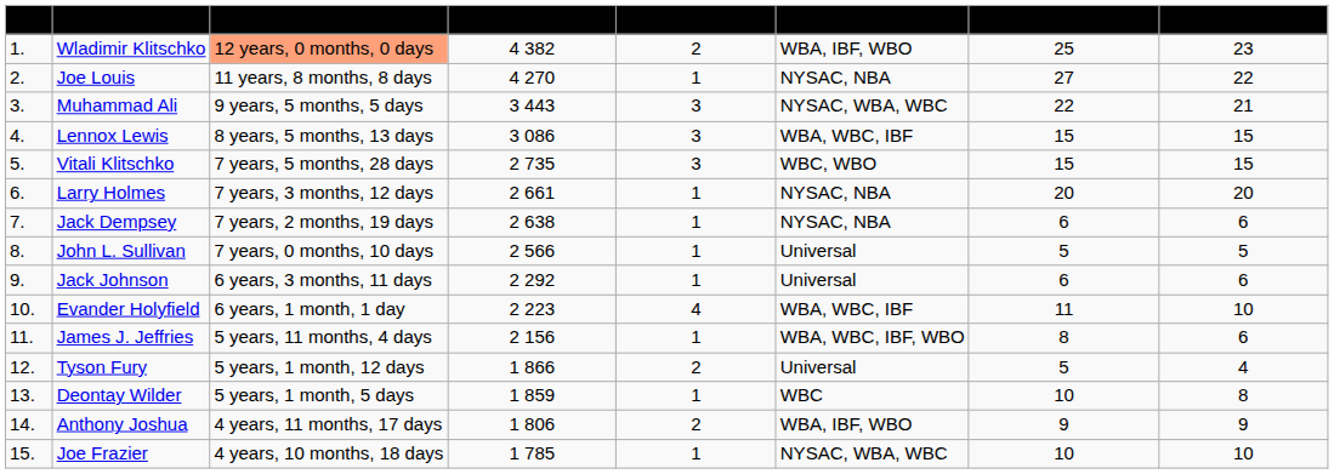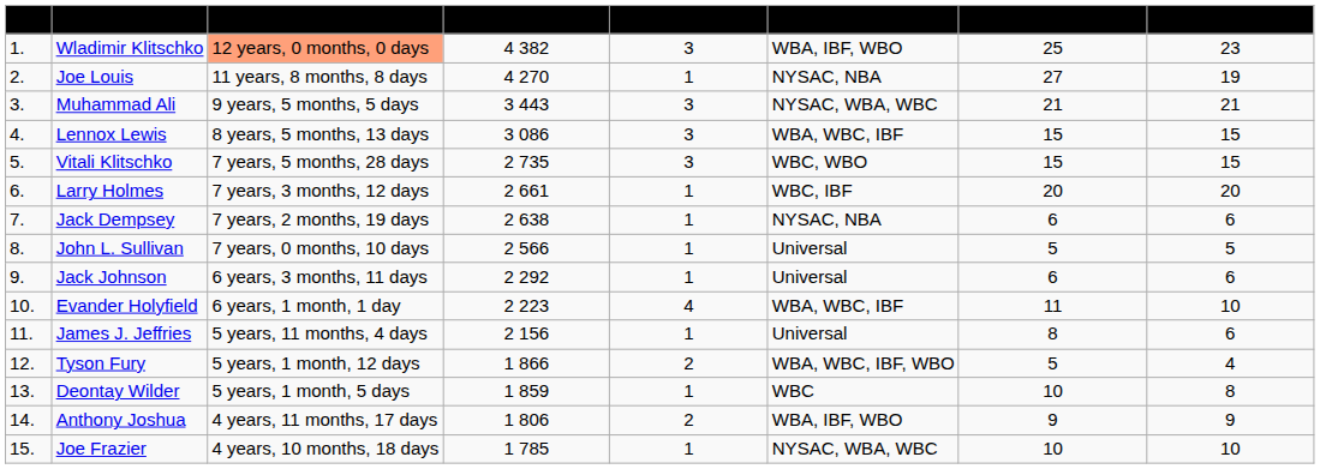 <table class="wikitable">
 <tr>
 <th style="background: #D1EEEE; background: black;« width=»10%"><span>Pos.</span></th>
 <th style="background: #D1EEEE; background: black;« width=»10%"><span>Name</span></th>
 <th style="background: #D1EEEE; background: black;« width=»10%"><span>Combined reign</span></th>
 <th style="background: #D1EEEE; background: black;« width=»10%"><span>Days as champion</span></th>
 <th style="background: #D1EEEE; background: black;« width=»10%"><span>Number of reigns</span></th>
 <th style="background: #D1EEEE; background: black;« width=»10%"><span>Title recognition</span></th>
 <th style="background: #D1EEEE; background: black;« width=»10%"><span>Cumulative title wins</span></th>
 <th style="background: #D1EEEE; background: black;« width=»10%"><span>Opponents beaten</span></th>
 </tr>
 <tr>
 <td>1.</td>
 <td><a href='#'>Wladimir Klitschko</a></td>
 <td style="background: lightsalmon;">12 years, 0 months, 0 days</td>
 <td align="center">4 382</td>
-<td align="center">2</td>
+<td align="center">3</td>
 <td>WBA, IBF, WBO</td>
 <td align="center">25</td>
 <td align="center">23</td>
 </tr>
 <tr>
 <td>2.</td>
 <td><a href='#'>Joe Louis</a></td>
 <td>11 years, 8 months, 8 days</td>
 <td align="center">4 270</td>
 <td align="center">1</td>
 <td>NYSAC, NBA</td>
 <td align="center">27</td>
-<td align="center">22</td>
+<td align="center">19</td>
 </tr>
 <tr>
 <td>3.</td>
 <td><a href='#'>Muhammad Ali</a></td>
 <td>9 years, 5 months, 5 days</td>
 <td align="center">3 443</td>
 <td align="center">3</td>
 <td>NYSAC, WBA, WBC</td>
-<td align="center">22</td>
+<td align="center">21</td>
 <td align="center">21</td>
 </tr>
 <tr>
 <td>4.</td>
 <td><a href='#'>Lennox Lewis</a></td>
 <td>8 years, 5 months, 13 days</td>
 <td align="center">3 086</td>
 <td align="center">3</td>
 <td>WBA, WBC, IBF</td>
 <td align="center">15</td>
 <td align="center">15</td>
 </tr>
 <tr>
 <td>5.</td>
 <td><a href='#'>Vitali Klitschko</a></td>
 <td>7 years, 5 months, 28 days</td>
 <td align="center">2 735</td>
 <td align="center">3</td>
 <td>WBC, WBO</td>
 <td align="center">15</td>
 <td align="center">15</td>
 </tr>
 <tr>
 <td>6.</td>
 <td><a href='#'>Larry Holmes</a></td>
 <td>7 years, 3 months, 12 days</td>
 <td align="center">2 661</td>
 <td align="center">1</td>
-<td>NYSAC, NBA</td>
+<td>WBC, IBF</td>
 <td align="center">20</td>
 <td align="center">20</td>
 </tr>
 <tr>
 <td>7.</td>
 <td><a href='#'>Jack Dempsey</a></td>
 <td>7 years, 2 months, 19 days</td>
 <td align="center">2 638</td>
 <td align="center">1</td>
 <td>NYSAC, NBA</td>
 <td align="center">6</td>
 <td align="center">6</td>
 </tr>
 <tr>
 <td>8.</td>
 <td><a href='#'>John L. Sullivan</a></td>
 <td>7 years, 0 months, 10 days</td>
 <td align="center">2 566</td>
 <td align="center">1</td>
 <td>Universal</td>
 <td align="center">5</td>
 <td align="center">5</td>
 </tr>
 <tr>
 <td>9.</td>
 <td><a href='#'>Jack Johnson</a></td>
 <td>6 years, 3 months, 11 days</td>
 <td align="center">2 292</td>
 <td align="center">1</td>
 <td>Universal</td>
 <td align="center">6</td>
 <td align="center">6</td>
 </tr>
 <tr>
 <td>10.</td>
 <td><a href='#'>Evander Holyfield</a></td>
 <td>6 years, 1 month, 1 day</td>
 <td align="center">2 223</td>
 <td align="center">4</td>
 <td>WBA, WBC, IBF</td>
 <td align="center">11</td>
 <td align="center">10</td>
 </tr>
 <tr>
 <td>11.</td>
 <td><a href='#'>James J. Jeffries</a></td>
 <td>5 years, 11 months, 4 days</td>
 <td align="center">2 156</td>
 <td align="center">1</td>
-<td>WBA, WBC, IBF, WBO</td>
+<td>Universal</td>
 <td align="center">8</td>
 <td align="center">6</td>
 </tr>
 <tr>
 <td>12.</td>
 <td><a href='#'>Tyson Fury</a></td>
 <td>5 years, 1 month, 12 days</td>
 <td align="center">1 866</td>
 <td align="center">2</td>
-<td>Universal</td>
+<td>WBA, WBC, IBF, WBO</td>
 <td align="center">5</td>
 <td align="center">4</td>
 </tr>
 <tr>
 <td>13.</td>
 <td><a href='#'>Deontay Wilder</a></td>
 <td>5 years, 1 month, 5 days</td>
 <td align="center">1 859</td>
 <td align="center">1</td>
 <td>WBC</td>
 <td align="center">10</td>
 <td align="center">8</td>
 </tr>
 <tr>
 <td>14.</td>
 <td><a href='#'>Anthony Joshua</a></td>
 <td>4 years, 11 months, 17 days</td>
 <td align="center">1 806</td>
 <td align="center">2</td>
 <td>WBA, IBF, WBO</td>
 <td align="center">9</td>
 <td align="center">9</td>
 </tr>
 <tr>
 <td>15.</td>
 <td><a href='#'>Joe Frazier</a></td>
 <td>4 years, 10 months, 18 days</td>
 <td align="center">1 785</td>
 <td align="center">1</td>
 <td>NYSAC, WBA, WBC</td>
 <td align="center">10</td>
 <td align="center">10</td>
 </tr>
 </table>
